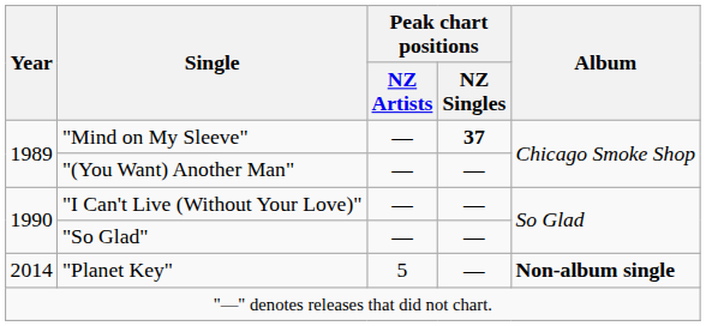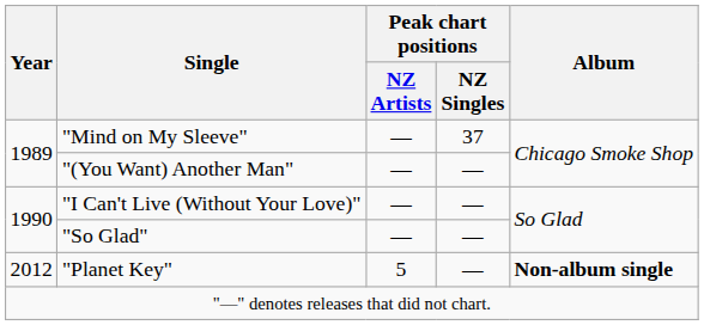 <table class="wikitable">
 <tr>
 <th rowspan="2">Year</th>
 <th rowspan="2">Single</th>
 <th colspan="2">Peak chart<br>positions</th>
 <th rowspan="2">Album</th>
 </tr>
 <tr>
 <th><a href='#'>NZ<br>Artists</a></th>
 <th>NZ<br>Singles</th>
 </tr>
 <tr>
 <td rowspan="2">1989</td>
 <td>"Mind on My Sleeve"</td>
 <td align="center">—</td>
-<td align="center"><strong>37</strong></td>
+<td align="center">37</td>
 <td rowspan="2"><em>Chicago Smoke Shop</em></td>
 </tr>
 <tr>
 <td>"(You Want) Another Man"</td>
 <td align="center">—</td>
 <td align="center">—</td>
 </tr>
 <tr>
 <td rowspan="2">1990</td>
 <td>"I Can't Live (Without Your Love)"</td>
 <td align="center">—</td>
 <td align="center">—</td>
 <td rowspan="2"><em>So Glad</em></td>
 </tr>
 <tr>
 <td>"So Glad"</td>
 <td align="center">—</td>
 <td align="center">—</td>
 </tr>
 <tr>
-<td>2014</td>
+<td>2012</td>
 <td>"Planet Key"</td>
 <td align="center">5</td>
 <td align="center">—</td>
 <td><strong>Non-album single</strong></td>
 </tr>
 <tr>
 <td colspan="5" align="center"><small>"—" denotes releases that did not chart.</small></td>
 </tr>
 </table>
